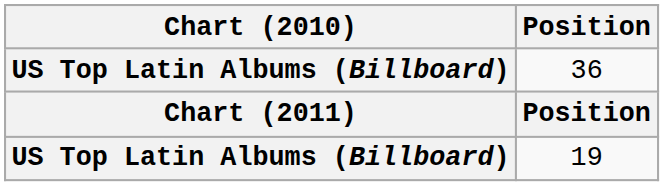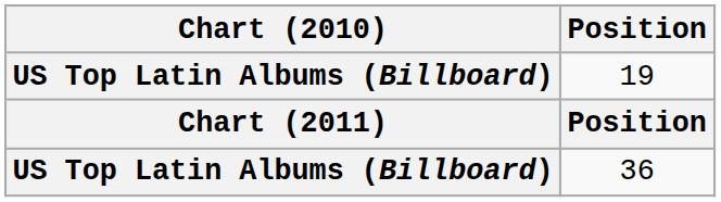 <table class="wikitable plainrowheaders" style="text-align:center">
 <tr>
 <th scope="col">Chart (2010)</th>
 <th scope="col">Position</th>
 </tr>
 <tr>
 <th scope="row">US Top Latin Albums (<em>Billboard</em>)</th>
-<td>36</td>
+<td>19</td>
 </tr>
 <tr>
 <th scope="col">Chart (2011)</th>
 <th scope="col">Position</th>
 </tr>
 <tr>
 <th scope="row">US Top Latin Albums (<em>Billboard</em>)</th>
-<td>19</td>
+<td>36</td>
 </tr>
 </table>
